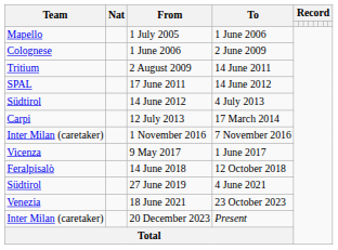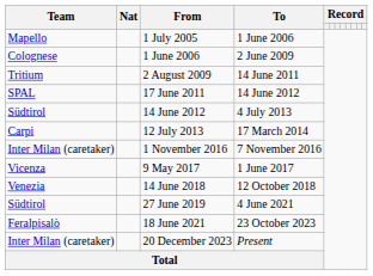 <table class="wikitable" style="text-align: center">
 <tr>
 <th rowspan="2">Team</th>
 <th rowspan="2">Nat</th>
 <th rowspan="2">From</th>
 <th rowspan="2">To</th>
 <th colspan="8">Record</th>
 </tr>
 <tr>
 <th></th>
 <th></th>
 <th></th>
 <th></th>
 <th></th>
 <th></th>
 <th></th>
 <th></th>
 </tr>
 <tr>
 <td align=left><a href='#'>Mapello</a></td>
 <td></td>
 <td align=left>1 July 2005</td>
 <td align=left>1 June 2006<br></td>
 </tr>
 <tr>
 <td align=left><a href='#'>Colognese</a></td>
 <td></td>
 <td align=left>1 June 2006</td>
 <td align=left>2 June 2009<br></td>
 </tr>
 <tr>
 <td align=left><a href='#'>Tritium</a></td>
 <td></td>
 <td align=left>2 August 2009</td>
 <td align=left>14 June 2011<br></td>
 </tr>
 <tr>
 <td align=left><a href='#'>SPAL</a></td>
 <td></td>
 <td align=left>17 June 2011</td>
 <td align=left>14 June 2012<br></td>
 </tr>
 <tr>
 <td align=left><a href='#'>Südtirol</a></td>
 <td></td>
 <td align=left>14 June 2012</td>
 <td align=left>4 July 2013<br></td>
 </tr>
 <tr>
 <td align=left><a href='#'>Carpi</a></td>
 <td></td>
 <td align=left>12 July 2013</td>
 <td align=left>17 March 2014<br></td>
 </tr>
 <tr>
 <td align=left><a href='#'>Inter Milan</a> (caretaker)</td>
 <td></td>
 <td align=left>1 November 2016</td>
 <td align=left>7 November 2016<br></td>
 </tr>
 <tr>
 <td align=left><a href='#'>Vicenza</a></td>
 <td></td>
 <td align=left>9 May 2017</td>
 <td align=left>1 June 2017<br></td>
 </tr>
 <tr>
-<td align=left><a href='#'>Feralpisalò</a></td>
+<td align=left><a href='#'>Venezia</a></td>
 <td></td>
 <td align=left>14 June 2018</td>
 <td align=left>12 October 2018<br></td>
 </tr>
 <tr>
 <td align=left><a href='#'>Südtirol</a></td>
 <td></td>
 <td align=left>27 June 2019</td>
 <td align=left>4 June 2021<br></td>
 </tr>
 <tr>
-<td align=left><a href='#'>Venezia</a></td>
+<td align=left><a href='#'>Feralpisalò</a></td>
 <td></td>
 <td align=left>18 June 2021</td>
 <td align=left>23 October 2023<br></td>
 </tr>
 <tr>
 <td align=left><a href='#'>Inter Milan</a> (caretaker)</td>
 <td></td>
 <td align=left>20 December 2023</td>
 <td align=left><em>Present</em><br></td>
 </tr>
 <tr>
 <th colspan="4">Total<br></th>
 </tr>
 </table>
